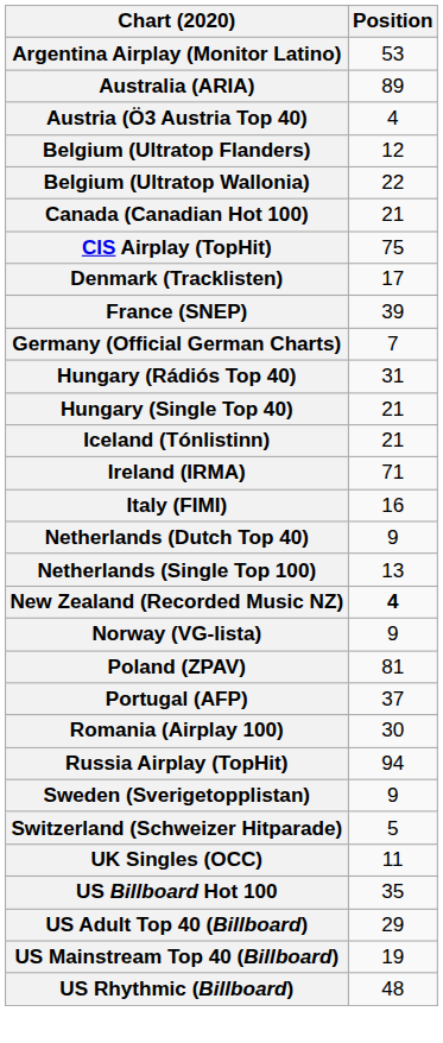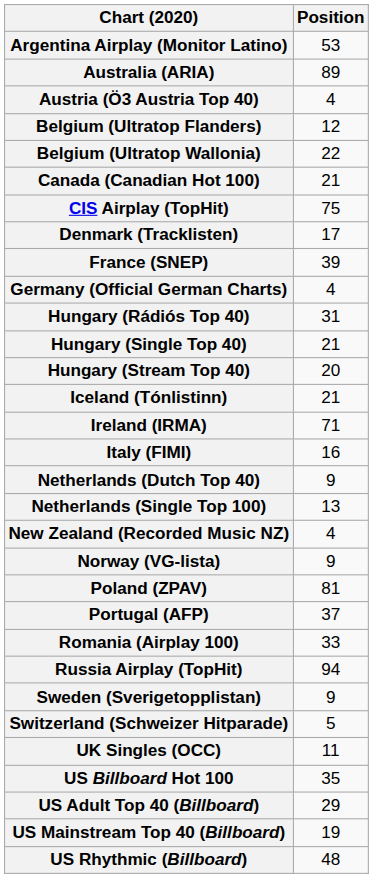 <table class="wikitable sortable plainrowheaders" style="text-align:center">
 <tr>
 <th scope="col">Chart (2020)</th>
 <th scope="col">Position</th>
 </tr>
 <tr>
 <th scope="row">Argentina Airplay (Monitor Latino)</th>
 <td>53</td>
 </tr>
 <tr>
 <th scope="row">Australia (ARIA)</th>
 <td>89</td>
 </tr>
 <tr>
 <th scope="row">Austria (Ö3 Austria Top 40)</th>
 <td>4</td>
 </tr>
 <tr>
 <th scope="row">Belgium (Ultratop Flanders)</th>
 <td>12</td>
 </tr>
 <tr>
 <th scope="row">Belgium (Ultratop Wallonia)</th>
 <td>22</td>
 </tr>
 <tr>
 <th scope="row">Canada (Canadian Hot 100)</th>
 <td>21</td>
 </tr>
 <tr>
 <th scope="row"><a href='#'>CIS</a> Airplay (TopHit)</th>
 <td>75</td>
 </tr>
 <tr>
 <th scope="row">Denmark (Tracklisten)</th>
 <td>17</td>
 </tr>
 <tr>
 <th scope="row">France (SNEP)</th>
 <td>39</td>
 </tr>
 <tr>
 <th scope="row">Germany (Official German Charts)</th>
-<td>7</td>
+<td>4</td>
 </tr>
 <tr>
 <th scope="row">Hungary (Rádiós Top 40)</th>
 <td>31</td>
 </tr>
 <tr>
 <th scope="row">Hungary (Single Top 40)</th>
 <td>21</td>
+</tr>
+<tr>
+<th scope="row">Hungary (Stream Top 40)</th>
+<td>20</td>
 </tr>
 <tr>
 <th scope="row">Iceland (Tónlistinn)</th>
 <td>21</td>
 </tr>
 <tr>
 <th scope="row">Ireland (IRMA)</th>
 <td>71</td>
 </tr>
 <tr>
 <th scope="row">Italy (FIMI)</th>
 <td>16</td>
 </tr>
 <tr>
 <th scope="row">Netherlands (Dutch Top 40)</th>
 <td>9</td>
 </tr>
 <tr>
 <th scope="row">Netherlands (Single Top 100)</th>
 <td>13</td>
 </tr>
 <tr>
 <th scope="row">New Zealand (Recorded Music NZ)</th>
-<td><strong>4</strong></td>
+<td>4</td>
 </tr>
 <tr>
 <th scope="row">Norway (VG-lista)</th>
 <td>9</td>
 </tr>
 <tr>
 <th scope="row">Poland (ZPAV)</th>
 <td>81</td>
 </tr>
 <tr>
 <th scope="row">Portugal (AFP)</th>
 <td>37</td>
 </tr>
 <tr>
 <th scope="row">Romania (Airplay 100)</th>
-<td>30</td>
+<td>33</td>
 </tr>
 <tr>
 <th scope="row">Russia Airplay (TopHit)</th>
 <td>94</td>
 </tr>
 <tr>
 <th scope="row">Sweden (Sverigetopplistan)</th>
 <td>9</td>
 </tr>
 <tr>
 <th scope="row">Switzerland (Schweizer Hitparade)</th>
 <td>5</td>
 </tr>
 <tr>
 <th scope="row">UK Singles (OCC)</th>
 <td>11</td>
 </tr>
 <tr>
 <th scope="row">US <em>Billboard</em> Hot 100</th>
 <td>35</td>
 </tr>
 <tr>
 <th scope="row">US Adult Top 40 (<em>Billboard</em>)</th>
 <td>29</td>
 </tr>
 <tr>
 <th scope="row">US Mainstream Top 40 (<em>Billboard</em>)</th>
 <td>19</td>
 </tr>
 <tr>
 <th scope="row">US Rhythmic (<em>Billboard</em>)</th>
 <td>48</td>
 </tr>
 </table>
